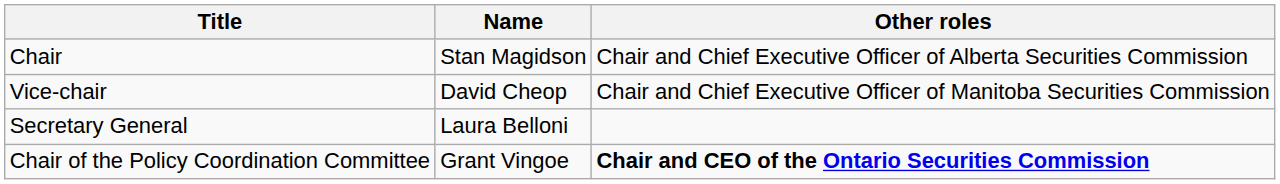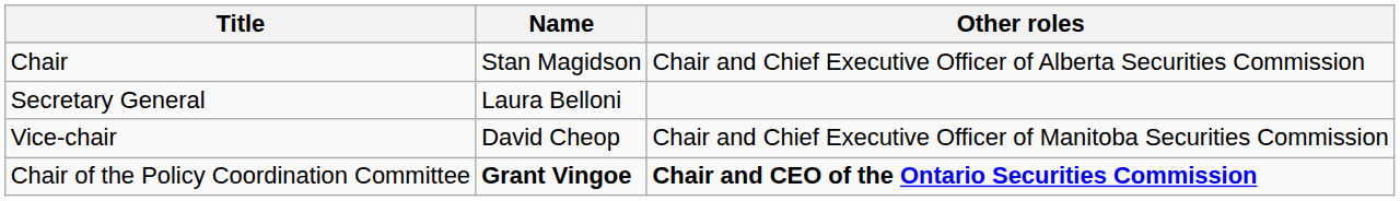 <table class="wikitable">
 <tr>
 <th>Title</th>
 <th>Name</th>
 <th>Other roles</th>
 </tr>
 <tr>
 <td>Chair</td>
 <td>Stan Magidson</td>
 <td>Chair and Chief Executive Officer of Alberta Securities Commission</td>
 </tr>
 <tr>
+<td>Secretary General</td>
+<td>Laura Belloni</td>
+<td></td>
+</tr>
+<tr>
 <td>Vice-chair</td>
 <td>David Cheop</td>
 <td>Chair and Chief Executive Officer of Manitoba Securities Commission</td>
 </tr>
 <tr>
-<td>Secretary General</td>
-<td>Laura Belloni</td>
-<td></td>
-</tr>
-<tr>
 <td>Chair of the Policy Coordination Committee</td>
-<td>Grant Vingoe</td>
+<td><strong>Grant Vingoe</strong></td>
 <td><strong>Chair and CEO of the <a href='#'>Ontario Securities Commission</a></strong></td>
 </tr>
 </table>
